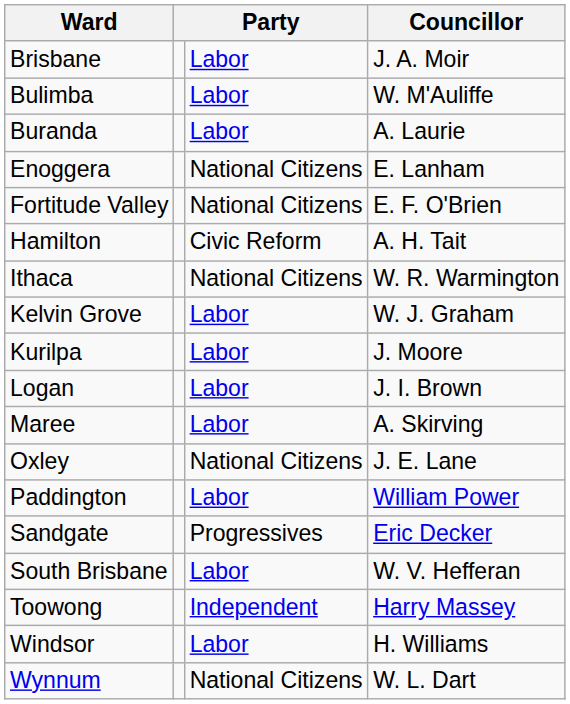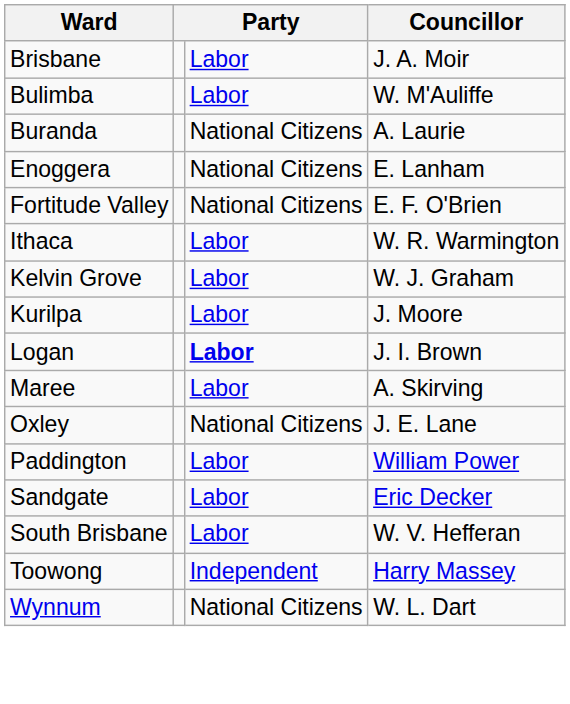 <table class="wikitable">
 <tr>
 <th>Ward</th>
 <th colspan="2">Party</th>
 <th>Councillor</th>
 </tr>
 <tr>
 <td>Brisbane</td>
 <td></td>
 <td><a href='#'>Labor</a></td>
 <td>J. A. Moir</td>
 </tr>
 <tr>
 <td>Bulimba</td>
 <td></td>
 <td><a href='#'>Labor</a></td>
 <td>W. M'Auliffe</td>
 </tr>
 <tr>
 <td>Buranda</td>
 <td></td>
-<td><a href='#'>Labor</a></td>
+<td>National Citizens</td>
 <td>A. Laurie</td>
 </tr>
 <tr>
 <td>Enoggera</td>
 <td></td>
 <td>National Citizens</td>
 <td>E. Lanham</td>
 </tr>
 <tr>
 <td>Fortitude Valley</td>
 <td></td>
 <td>National Citizens</td>
 <td>E. F. O'Brien</td>
 </tr>
 <tr>
-<td>Hamilton</td>
-<td></td>
-<td>Civic Reform</td>
-<td>A. H. Tait</td>
-</tr>
-<tr>
 <td>Ithaca</td>
 <td></td>
-<td>National Citizens</td>
+<td><a href='#'>Labor</a></td>
 <td>W. R. Warmington</td>
 </tr>
 <tr>
 <td>Kelvin Grove</td>
 <td></td>
 <td><a href='#'>Labor</a></td>
 <td>W. J. Graham</td>
 </tr>
 <tr>
 <td>Kurilpa</td>
 <td></td>
 <td><a href='#'>Labor</a></td>
 <td>J. Moore</td>
 </tr>
 <tr>
 <td>Logan</td>
 <td></td>
-<td><a href='#'>Labor</a></td>
+<td><strong><a href='#'>Labor</a></strong></td>
 <td>J. I. Brown</td>
 </tr>
 <tr>
 <td>Maree</td>
 <td></td>
 <td><a href='#'>Labor</a></td>
 <td>A. Skirving</td>
 </tr>
 <tr>
 <td>Oxley</td>
 <td></td>
 <td>National Citizens</td>
 <td>J. E. Lane</td>
 </tr>
 <tr>
 <td>Paddington</td>
 <td></td>
 <td><a href='#'>Labor</a></td>
 <td><a href='#'>William Power</a></td>
 </tr>
 <tr>
 <td>Sandgate</td>
 <td></td>
-<td>Progressives</td>
+<td><a href='#'>Labor</a></td>
 <td><a href='#'>Eric Decker</a></td>
 </tr>
 <tr>
 <td>South Brisbane</td>
 <td></td>
 <td><a href='#'>Labor</a></td>
 <td>W. V. Hefferan</td>
 </tr>
 <tr>
 <td>Toowong</td>
 <td></td>
 <td><a href='#'>Independent</a></td>
 <td><a href='#'>Harry Massey</a></td>
 </tr>
 <tr>
-<td>Windsor</td>
-<td></td>
-<td><a href='#'>Labor</a></td>
-<td>H. Williams</td>
-</tr>
-<tr>
 <td><a href='#'>Wynnum</a></td>
 <td></td>
 <td>National Citizens</td>
 <td>W. L. Dart</td>
 </tr>
 </table>
